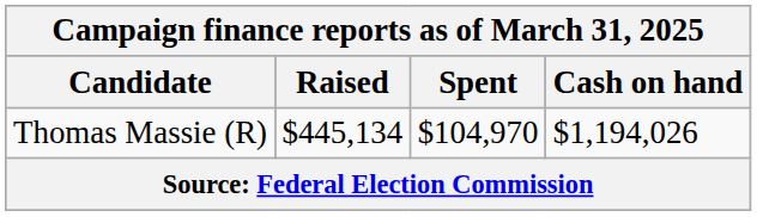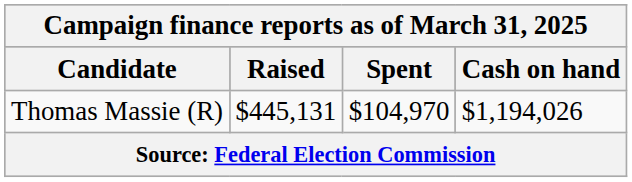 <table class="wikitable sortable">
 <tr>
 <th colspan=4>Campaign finance reports as of March 31, 2025</th>
 </tr>
 <tr style="text-align:center;">
 <th>Candidate</th>
 <th>Raised</th>
 <th>Spent</th>
 <th>Cash on hand</th>
 </tr>
 <tr>
 <td>Thomas Massie (R)</td>
-<td>$445,134</td>
+<td>$445,131</td>
 <td>$104,970</td>
 <td>$1,194,026</td>
 </tr>
 <tr>
 <th colspan="4"><small>Source: <a href='#'>Federal Election Commission</a></small></th>
 </tr>
 </table>
